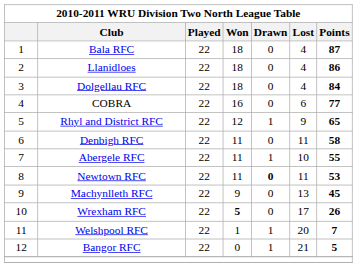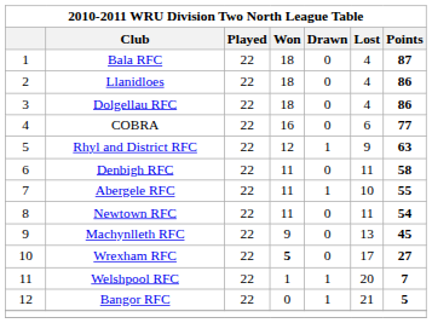 <table class="wikitable" style="float:left; margin-right:15px; text-align: center;">
 <tr>
 <td colspan="12" bgcolor="#FFFFFF" cellpadding="0" cellspacing="0"><strong>2010-2011 WRU Division Two North League Table</strong></td>
 </tr>
 <tr>
 <th bgcolor="#efefef" width="40"></th>
 <th bgcolor="#efefef" width="200">Club</th>
 <th bgcolor="#efefef" width="20">Played</th>
 <th bgcolor="#efefef" width="20">Won</th>
 <th bgcolor="#efefef" width="20">Drawn</th>
 <th bgcolor="#efefef" width="20">Lost</th>
 <th bgcolor="#efefef" width="20">Points</th>
 </tr>
 <tr bgcolor=#ffffff align=center>
 <td>1</td>
 <td><a href='#'>Bala RFC</a></td>
 <td>22</td>
 <td>18</td>
 <td>0</td>
 <td>4</td>
 <td><strong> 87 </strong></td>
 </tr>
 <tr bgcolor=#ffffff align=center>
 <td>2</td>
 <td><a href='#'>Llanidloes</a></td>
 <td>22</td>
 <td>18</td>
 <td>0</td>
 <td>4</td>
 <td><strong> 86 </strong></td>
 </tr>
 <tr bgcolor=#ffffff align=center>
 <td>3</td>
 <td><a href='#'>Dolgellau RFC</a></td>
 <td>22</td>
 <td>18</td>
 <td>0</td>
 <td>4</td>
-<td><strong> 84 </strong></td>
+<td><strong> 86 </strong></td>
 </tr>
 <tr bgcolor=#ffffff align=center>
 <td>4</td>
 <td>COBRA</td>
 <td>22</td>
 <td>16</td>
 <td>0</td>
 <td>6</td>
 <td><strong> 77 </strong></td>
 </tr>
 <tr bgcolor=#ffffff align=center>
 <td>5</td>
 <td><a href='#'>Rhyl and District RFC</a></td>
 <td>22</td>
 <td>12</td>
 <td>1</td>
 <td>9</td>
-<td><strong> 65 </strong></td>
+<td><strong> 63 </strong></td>
 </tr>
 <tr bgcolor=#ffffff align=center>
 <td>6</td>
 <td><a href='#'>Denbigh RFC</a></td>
 <td>22</td>
 <td>11</td>
 <td>0</td>
 <td>11</td>
 <td><strong> 58 </strong></td>
 </tr>
 <tr bgcolor=#ffffff align=center>
 <td>7</td>
 <td><a href='#'>Abergele RFC</a></td>
 <td>22</td>
 <td>11</td>
 <td>1</td>
 <td>10</td>
 <td><strong> 55 </strong></td>
 </tr>
 <tr bgcolor=#ffffff align=center>
 <td>8</td>
 <td><a href='#'>Newtown RFC</a></td>
 <td>22</td>
 <td>11</td>
-<td><strong>0</strong></td>
+<td>0</td>
 <td>11</td>
-<td><strong> 53 </strong></td>
+<td><strong> 54 </strong></td>
 </tr>
 <tr bgcolor=#ffffff align=center>
 <td>9</td>
 <td><a href='#'>Machynlleth RFC</a></td>
 <td>22</td>
 <td>9</td>
 <td>0</td>
 <td>13</td>
 <td><strong> 45 </strong></td>
 </tr>
 <tr bgcolor=#ffffff align=center>
 <td>10</td>
 <td><a href='#'>Wrexham RFC</a></td>
 <td>22</td>
 <td><strong>5</strong></td>
 <td>0</td>
 <td>17</td>
-<td><strong> 26 </strong></td>
+<td><strong> 27 </strong></td>
 </tr>
 <tr bgcolor=#ffffff align=center>
 <td>11</td>
 <td><a href='#'>Welshpool RFC</a></td>
 <td>22</td>
 <td>1</td>
 <td>1</td>
 <td>20</td>
 <td><strong> 7 </strong></td>
 </tr>
 <tr bgcolor=#ffffff align=center>
 <td>12</td>
 <td><a href='#'>Bangor RFC</a></td>
 <td>22</td>
 <td>0</td>
 <td>1</td>
 <td>21</td>
 <td><strong> 5 </strong></td>
 </tr>
 <tr bgcolor=#ffffff align=center>
 </tr>
 <tr>
 <td colspan="12" align="right" bgcolor="#FFFFFF" cellpadding="0" cellspacing="0"><small></small></td>
 </tr>
 <tr>
 </tr>
 </table>
